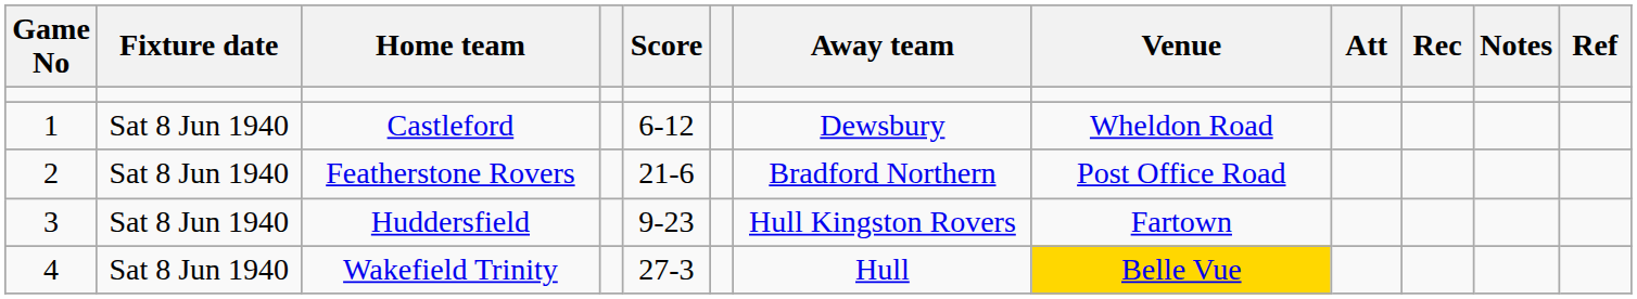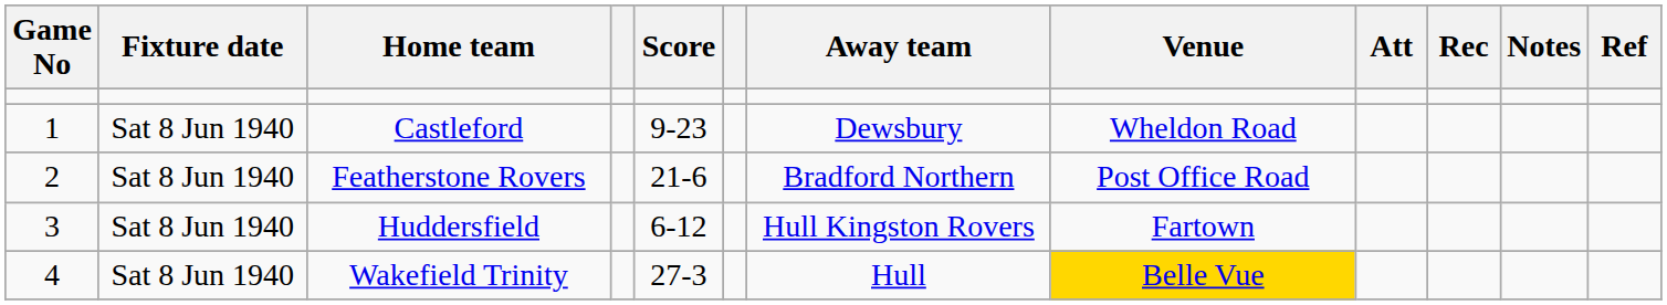 <table class="wikitable" style="text-align:center;">
 <tr>
 <th width=20 abbr="No">Game No</th>
 <th width=100 abbr="Date">Fixture date</th>
 <th width=150 abbr="Home team">Home team</th>
 <th width=5 abbr="space"></th>
 <th width=20 abbr="Score">Score</th>
 <th width=5 abbr="space"></th>
 <th width=150 abbr="Away team">Away team</th>
 <th width=150 abbr="Venue">Venue</th>
 <th width=30 abbr="Att">Att</th>
 <th width=30 abbr="Rec">Rec</th>
 <th width=20 abbr="Notes">Notes</th>
 <th width=30 abbr="Ref">Ref</th>
 </tr>
 <tr>
 <td></td>
 <td></td>
 <td></td>
 <td></td>
 <td></td>
 <td></td>
 <td></td>
 <td></td>
 <td></td>
 <td></td>
 <td></td>
 </tr>
 <tr>
 <td>1</td>
 <td>Sat 8 Jun 1940</td>
 <td><a href='#'>Castleford</a></td>
 <td></td>
-<td>6-12</td>
+<td>9-23</td>
 <td></td>
 <td><a href='#'>Dewsbury</a></td>
 <td><a href='#'>Wheldon Road</a></td>
 <td></td>
 <td></td>
 <td></td>
 <td></td>
 </tr>
 <tr>
 <td>2</td>
 <td>Sat 8 Jun 1940</td>
 <td><a href='#'>Featherstone Rovers</a></td>
 <td></td>
 <td>21-6</td>
 <td></td>
 <td><a href='#'>Bradford Northern</a></td>
 <td><a href='#'>Post Office Road</a></td>
 <td></td>
 <td></td>
 <td></td>
 <td></td>
 </tr>
 <tr>
 <td>3</td>
 <td>Sat 8 Jun 1940</td>
 <td><a href='#'>Huddersfield</a></td>
 <td></td>
-<td>9-23</td>
+<td>6-12</td>
 <td></td>
 <td><a href='#'>Hull Kingston Rovers</a></td>
 <td><a href='#'>Fartown</a></td>
 <td></td>
 <td></td>
 <td></td>
 <td></td>
 </tr>
 <tr>
 <td>4</td>
 <td>Sat 8 Jun 1940</td>
 <td><a href='#'>Wakefield Trinity</a></td>
 <td></td>
 <td>27-3</td>
 <td></td>
 <td><a href='#'>Hull</a></td>
 <td style="background: gold;"><a href='#'>Belle Vue</a></td>
 <td></td>
 <td></td>
 <td></td>
 <td></td>
 </tr>
 </table>
